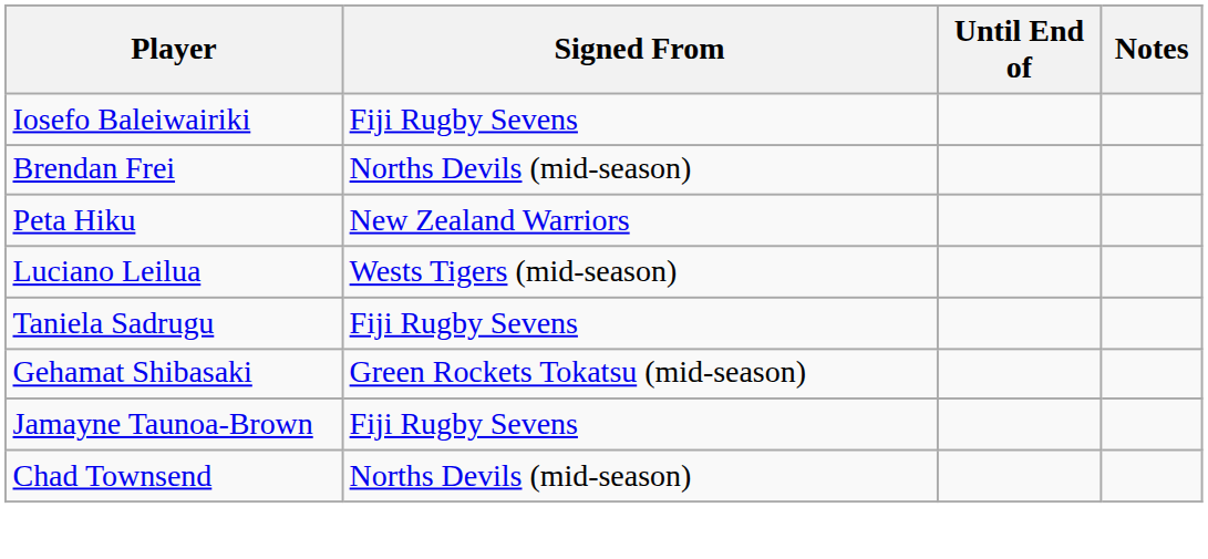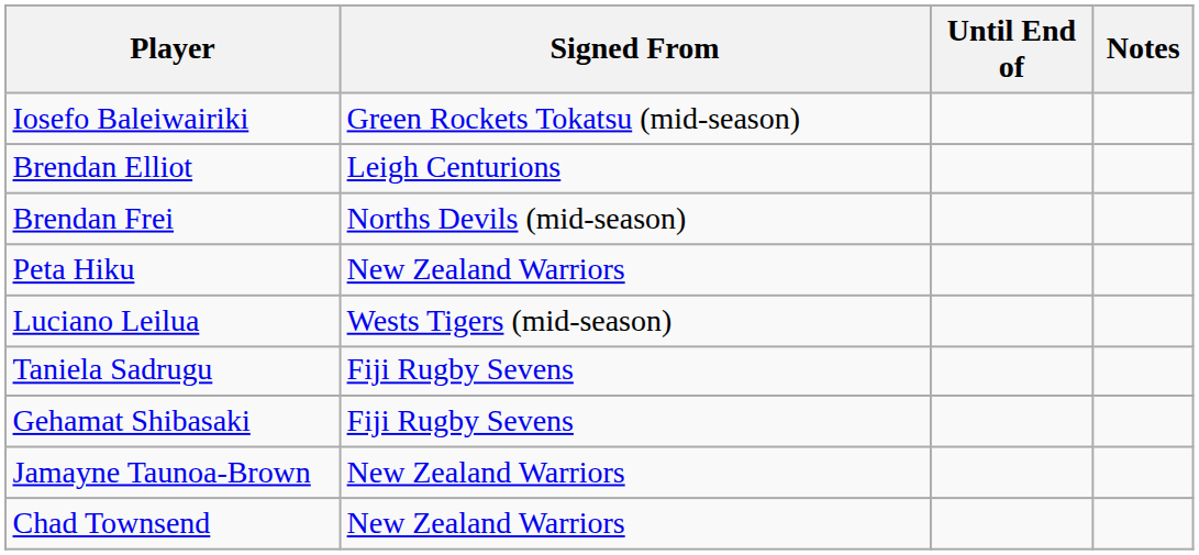 <table class="wikitable" style="font-size:90%">
 <tr bgcolor="#efefef">
 <th width="150">Player</th>
 <th width="270">Signed From</th>
 <th width="70">Until End of</th>
 <th width="40">Notes</th>
 </tr>
 <tr>
 <td><a href='#'>Iosefo Baleiwairiki</a></td>
-<td> <a href='#'>Fiji Rugby Sevens</a></td>
+<td> <a href='#'>Green Rockets Tokatsu</a> (mid-season)</td>
+<td></td>
+<td></td>
+</tr>
+<tr>
+<td><a href='#'>Brendan Elliot</a></td>
+<td> <a href='#'>Leigh Centurions</a></td>
 <td></td>
 <td></td>
 </tr>
 <tr>
 <td><a href='#'>Brendan Frei</a></td>
 <td> <a href='#'>Norths Devils</a> (mid-season)</td>
 <td></td>
 <td></td>
 </tr>
 <tr>
 <td><a href='#'>Peta Hiku</a></td>
 <td> <a href='#'>New Zealand Warriors</a></td>
 <td></td>
 <td></td>
 </tr>
 <tr>
 <td><a href='#'>Luciano Leilua</a></td>
 <td> <a href='#'>Wests Tigers</a> (mid-season)</td>
 <td></td>
 <td></td>
 </tr>
 <tr>
 <td><a href='#'>Taniela Sadrugu</a></td>
 <td> <a href='#'>Fiji Rugby Sevens</a></td>
 <td></td>
 <td></td>
 </tr>
 <tr>
 <td><a href='#'>Gehamat Shibasaki</a></td>
-<td> <a href='#'>Green Rockets Tokatsu</a> (mid-season)</td>
+<td> <a href='#'>Fiji Rugby Sevens</a></td>
 <td></td>
 <td></td>
 </tr>
 <tr>
 <td><a href='#'>Jamayne Taunoa-Brown</a></td>
-<td> <a href='#'>Fiji Rugby Sevens</a></td>
+<td> <a href='#'>New Zealand Warriors</a></td>
 <td></td>
 <td></td>
 </tr>
 <tr>
 <td><a href='#'>Chad Townsend</a></td>
-<td> <a href='#'>Norths Devils</a> (mid-season)</td>
+<td> <a href='#'>New Zealand Warriors</a></td>
 <td></td>
 <td></td>
 </tr>
 </table>
